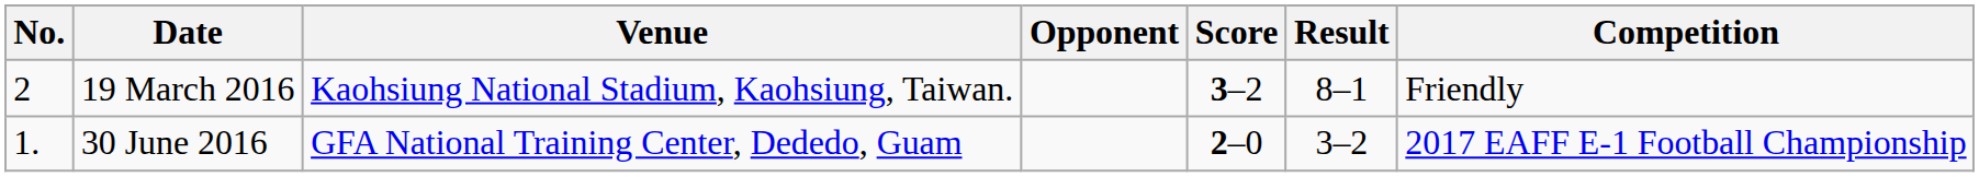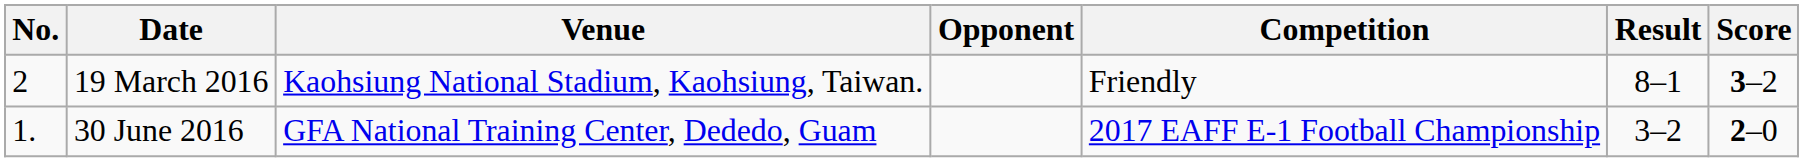 <table class="wikitable">
 <tr>
 <th>No.</th>
 <th>Date</th>
 <th>Venue</th>
 <th>Opponent</th>
+<th>Competition</th>
+<th>Result</th>
 <th>Score</th>
-<th>Result</th>
-<th>Competition</th>
 </tr>
 <tr>
 <td>2</td>
 <td>19 March 2016</td>
 <td><a href='#'>Kaohsiung National Stadium</a>, <a href='#'>Kaohsiung</a>, Taiwan.</td>
 <td></td>
+<td>Friendly</td>
+<td align="center">8–1</td>
 <td align="center"><strong>3</strong>–2</td>
-<td align="center">8–1</td>
-<td>Friendly</td>
 </tr>
 <tr>
 <td>1.</td>
 <td>30 June 2016</td>
 <td><a href='#'>GFA National Training Center</a>, <a href='#'>Dededo</a>, <a href='#'>Guam</a></td>
 <td></td>
+<td><a href='#'>2017 EAFF E-1 Football Championship</a></td>
+<td align="center">3–2</td>
 <td align="center"><strong>2</strong>–0</td>
-<td align="center">3–2</td>
-<td><a href='#'>2017 EAFF E-1 Football Championship</a></td>
 </tr>
 </table>
